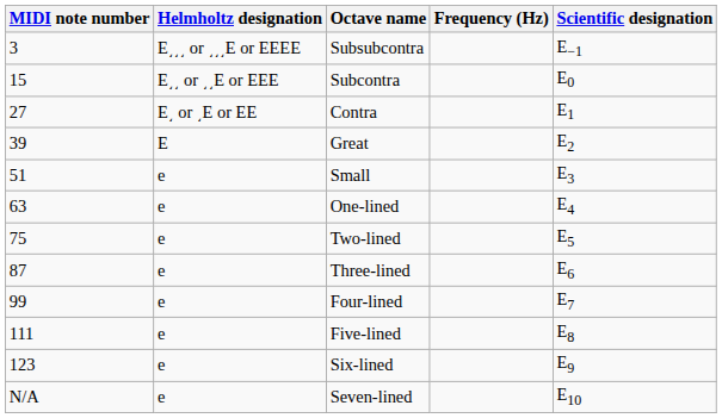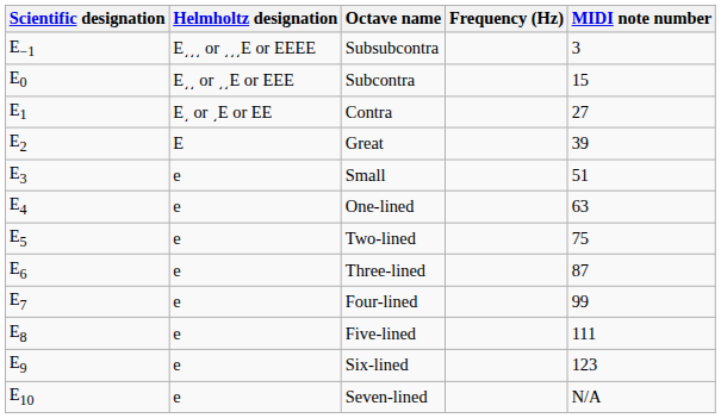 <table class="wikitable">
 <tr>
-<th><a href='#'>MIDI</a> note  number</th>
+<th><a href='#'>Scientific</a> designation</th>
 <th><a href='#'>Helmholtz</a> designation</th>
 <th>Octave name</th>
 <th>Frequency (Hz)</th>
-<th><a href='#'>Scientific</a> designation</th>
+<th><a href='#'>MIDI</a> note  number</th>
 </tr>
 <tr>
-<td>3</td>
+<td>E<sub>−1</sub></td>
 <td>E͵͵͵ or ͵͵͵E  or EEEE</td>
 <td>Subsubcontra</td>
 <td align="right"></td>
-<td>E<sub>−1</sub></td>
+<td>3</td>
 </tr>
 <tr>
-<td>15</td>
+<td>E<sub>0</sub></td>
 <td>E͵͵ or ͵͵E or EEE</td>
 <td>Subcontra</td>
 <td align="right"></td>
-<td>E<sub>0</sub></td>
+<td>15</td>
 </tr>
 <tr>
-<td>27</td>
+<td>E<sub>1</sub></td>
 <td>E͵ or ͵E or EE</td>
 <td>Contra</td>
 <td align="right"></td>
-<td>E<sub>1</sub></td>
+<td>27</td>
 </tr>
 <tr>
-<td>39</td>
+<td>E<sub>2</sub></td>
 <td>E</td>
 <td>Great</td>
 <td align="right"></td>
-<td>E<sub>2</sub></td>
+<td>39</td>
 </tr>
 <tr>
-<td>51</td>
+<td>E<sub>3</sub></td>
 <td>e</td>
 <td>Small</td>
 <td align="right"></td>
-<td>E<sub>3</sub></td>
+<td>51</td>
 </tr>
 <tr>
-<td>63</td>
+<td>E<sub>4</sub></td>
 <td>e</td>
 <td>One-lined</td>
 <td align="right"></td>
-<td>E<sub>4</sub></td>
+<td>63</td>
 </tr>
 <tr>
-<td>75</td>
+<td>E<sub>5</sub></td>
 <td>e</td>
 <td>Two-lined</td>
 <td align="right"></td>
-<td>E<sub>5</sub></td>
+<td>75</td>
 </tr>
 <tr>
-<td>87</td>
+<td>E<sub>6</sub></td>
 <td>e</td>
 <td>Three-lined</td>
 <td align="right"></td>
-<td>E<sub>6</sub></td>
+<td>87</td>
 </tr>
 <tr>
-<td>99</td>
+<td>E<sub>7</sub></td>
 <td>e</td>
 <td>Four-lined</td>
 <td align="right"></td>
-<td>E<sub>7</sub></td>
+<td>99</td>
 </tr>
 <tr>
-<td>111</td>
+<td>E<sub>8</sub></td>
 <td>e</td>
 <td>Five-lined</td>
 <td align="right"></td>
-<td>E<sub>8</sub></td>
+<td>111</td>
 </tr>
 <tr>
-<td>123</td>
+<td>E<sub>9</sub></td>
 <td>e</td>
 <td>Six-lined</td>
 <td align="right"></td>
-<td>E<sub>9</sub></td>
+<td>123</td>
 </tr>
 <tr>
-<td>N/A</td>
+<td>E<sub>10</sub></td>
 <td>e</td>
 <td>Seven-lined</td>
 <td align="right"></td>
-<td>E<sub>10</sub></td>
+<td>N/A</td>
 </tr>
 </table>
